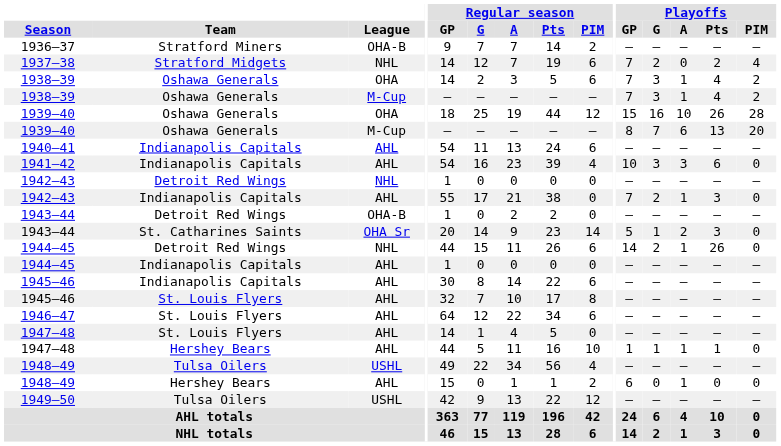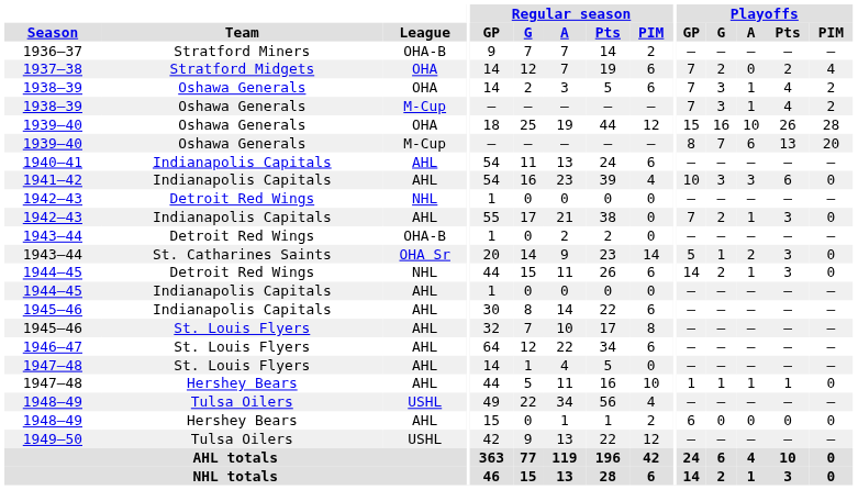 <table border="0" cellpadding="1" cellspacing="0" style="text-align:center; width:60em">
 <tr bgcolor="#e0e0e0">
 <th colspan="3" bgcolor="#ffffff"></th>
 <th rowspan="100" bgcolor="#ffffff"></th>
 <th colspan="5"><a href='#'>Regular season</a></th>
 <th rowspan="100" bgcolor="#ffffff"></th>
 <th colspan="5"><a href='#'>Playoffs</a></th>
 </tr>
 <tr bgcolor="#e0e0e0">
 <th><a href='#'>Season</a></th>
 <th>Team</th>
 <th>League</th>
 <th>GP</th>
 <th><a href='#'>G</a></th>
 <th><a href='#'>A</a></th>
 <th><a href='#'>Pts</a></th>
 <th><a href='#'>PIM</a></th>
 <th>GP</th>
 <th>G</th>
 <th>A</th>
 <th>Pts</th>
 <th>PIM</th>
 </tr>
 <tr>
 <td>1936–37</td>
 <td>Stratford Miners</td>
 <td>OHA-B</td>
 <td>9</td>
 <td>7</td>
 <td>7</td>
 <td>14</td>
 <td>2</td>
 <td>—</td>
 <td>—</td>
 <td>—</td>
 <td>—</td>
 <td>—</td>
 </tr>
 <tr bgcolor="#f0f0f0">
 <td><a href='#'>1937–38</a></td>
 <td><a href='#'>Stratford Midgets</a></td>
-<td>NHL</td>
+<td><a href='#'>OHA</a></td>
 <td>14</td>
 <td>12</td>
 <td>7</td>
 <td>19</td>
 <td>6</td>
 <td>7</td>
 <td>2</td>
 <td>0</td>
 <td>2</td>
 <td>4</td>
 </tr>
 <tr>
 <td><a href='#'>1938–39</a></td>
 <td><a href='#'>Oshawa Generals</a></td>
 <td>OHA</td>
 <td>14</td>
 <td>2</td>
 <td>3</td>
 <td>5</td>
 <td>6</td>
 <td>7</td>
 <td>3</td>
 <td>1</td>
 <td>4</td>
 <td>2</td>
 </tr>
 <tr bgcolor="#f0f0f0">
 <td><a href='#'>1938–39</a></td>
 <td>Oshawa Generals</td>
 <td><a href='#'>M-Cup</a></td>
 <td>—</td>
 <td>—</td>
 <td>—</td>
 <td>—</td>
 <td>—</td>
 <td>7</td>
 <td>3</td>
 <td>1</td>
 <td>4</td>
 <td>2</td>
 </tr>
 <tr>
 <td><a href='#'>1939–40</a></td>
 <td>Oshawa Generals</td>
 <td>OHA</td>
 <td>18</td>
 <td>25</td>
 <td>19</td>
 <td>44</td>
 <td>12</td>
 <td>15</td>
 <td>16</td>
 <td>10</td>
 <td>26</td>
 <td>28</td>
 </tr>
 <tr bgcolor="#f0f0f0">
 <td><a href='#'>1939–40</a></td>
 <td>Oshawa Generals</td>
 <td>M-Cup</td>
 <td>—</td>
 <td>—</td>
 <td>—</td>
 <td>—</td>
 <td>—</td>
 <td>8</td>
 <td>7</td>
 <td>6</td>
 <td>13</td>
 <td>20</td>
 </tr>
 <tr>
 <td><a href='#'>1940–41</a></td>
 <td><a href='#'>Indianapolis Capitals</a></td>
 <td><a href='#'>AHL</a></td>
 <td>54</td>
 <td>11</td>
 <td>13</td>
 <td>24</td>
 <td>6</td>
 <td>—</td>
 <td>—</td>
 <td>—</td>
 <td>—</td>
 <td>—</td>
 </tr>
 <tr bgcolor="#f0f0f0">
 <td><a href='#'>1941–42</a></td>
 <td>Indianapolis Capitals</td>
 <td>AHL</td>
 <td>54</td>
 <td>16</td>
 <td>23</td>
 <td>39</td>
 <td>4</td>
 <td>10</td>
 <td>3</td>
 <td>3</td>
 <td>6</td>
 <td>0</td>
 </tr>
 <tr>
 <td><a href='#'>1942–43</a></td>
 <td><a href='#'>Detroit Red Wings</a></td>
 <td><a href='#'>NHL</a></td>
 <td>1</td>
 <td>0</td>
 <td>0</td>
 <td>0</td>
 <td>0</td>
 <td>—</td>
 <td>—</td>
 <td>—</td>
 <td>—</td>
 <td>—</td>
 </tr>
 <tr bgcolor="#f0f0f0">
 <td><a href='#'>1942–43</a></td>
 <td>Indianapolis Capitals</td>
 <td>AHL</td>
 <td>55</td>
 <td>17</td>
 <td>21</td>
 <td>38</td>
 <td>0</td>
 <td>7</td>
 <td>2</td>
 <td>1</td>
 <td>3</td>
 <td>0</td>
 </tr>
 <tr>
 <td><a href='#'>1943–44</a></td>
 <td>Detroit Red Wings</td>
 <td>OHA-B</td>
 <td>1</td>
 <td>0</td>
 <td>2</td>
 <td>2</td>
 <td>0</td>
 <td>—</td>
 <td>—</td>
 <td>—</td>
 <td>—</td>
 <td>—</td>
 </tr>
 <tr bgcolor="#f0f0f0">
 <td>1943–44</td>
 <td>St. Catharines Saints</td>
 <td><a href='#'>OHA Sr</a></td>
 <td>20</td>
 <td>14</td>
 <td>9</td>
 <td>23</td>
 <td>14</td>
 <td>5</td>
 <td>1</td>
 <td>2</td>
 <td>3</td>
 <td>0</td>
 </tr>
 <tr>
 <td><a href='#'>1944–45</a></td>
 <td>Detroit Red Wings</td>
 <td>NHL</td>
 <td>44</td>
 <td>15</td>
 <td>11</td>
 <td>26</td>
 <td>6</td>
 <td>14</td>
 <td>2</td>
 <td>1</td>
-<td>26</td>
+<td>3</td>
 <td>0</td>
 </tr>
 <tr bgcolor="#f0f0f0">
 <td><a href='#'>1944–45</a></td>
 <td>Indianapolis Capitals</td>
 <td>AHL</td>
 <td>1</td>
 <td>0</td>
 <td>0</td>
 <td>0</td>
 <td>0</td>
 <td>—</td>
 <td>—</td>
 <td>—</td>
 <td>—</td>
 <td>—</td>
 </tr>
 <tr>
 <td><a href='#'>1945–46</a></td>
 <td>Indianapolis Capitals</td>
 <td>AHL</td>
 <td>30</td>
 <td>8</td>
 <td>14</td>
 <td>22</td>
 <td>6</td>
 <td>—</td>
 <td>—</td>
 <td>—</td>
 <td>—</td>
 <td>—</td>
 </tr>
 <tr bgcolor="#f0f0f0">
 <td>1945–46</td>
 <td><a href='#'>St. Louis Flyers</a></td>
 <td>AHL</td>
 <td>32</td>
 <td>7</td>
 <td>10</td>
 <td>17</td>
 <td>8</td>
 <td>—</td>
 <td>—</td>
 <td>—</td>
 <td>—</td>
 <td>—</td>
 </tr>
 <tr>
 <td><a href='#'>1946–47</a></td>
 <td>St. Louis Flyers</td>
 <td>AHL</td>
 <td>64</td>
 <td>12</td>
 <td>22</td>
 <td>34</td>
 <td>6</td>
 <td>—</td>
 <td>—</td>
 <td>—</td>
 <td>—</td>
 <td>—</td>
 </tr>
 <tr bgcolor="#f0f0f0">
 <td><a href='#'>1947–48</a></td>
 <td>St. Louis Flyers</td>
 <td>AHL</td>
 <td>14</td>
 <td>1</td>
 <td>4</td>
 <td>5</td>
 <td>0</td>
 <td>—</td>
 <td>—</td>
 <td>—</td>
 <td>—</td>
 <td>—</td>
 </tr>
 <tr>
 <td>1947–48</td>
 <td><a href='#'>Hershey Bears</a></td>
 <td>AHL</td>
 <td>44</td>
 <td>5</td>
 <td>11</td>
 <td>16</td>
 <td>10</td>
 <td>1</td>
 <td>1</td>
 <td>1</td>
 <td>1</td>
 <td>0</td>
 </tr>
 <tr bgcolor="#f0f0f0">
 <td><a href='#'>1948–49</a></td>
 <td><a href='#'>Tulsa Oilers</a></td>
 <td><a href='#'>USHL</a></td>
 <td>49</td>
 <td>22</td>
 <td>34</td>
 <td>56</td>
 <td>4</td>
 <td>—</td>
 <td>—</td>
 <td>—</td>
 <td>—</td>
 <td>—</td>
 </tr>
 <tr>
 <td><a href='#'>1948–49</a></td>
 <td>Hershey Bears</td>
 <td>AHL</td>
 <td>15</td>
 <td>0</td>
 <td>1</td>
 <td>1</td>
 <td>2</td>
 <td>6</td>
 <td>0</td>
-<td>1</td>
+<td>0</td>
 <td>0</td>
 <td>0</td>
 </tr>
 <tr bgcolor="#f0f0f0">
 <td><a href='#'>1949–50</a></td>
 <td>Tulsa Oilers</td>
 <td>USHL</td>
 <td>42</td>
 <td>9</td>
 <td>13</td>
 <td>22</td>
 <td>12</td>
 <td>—</td>
 <td>—</td>
 <td>—</td>
 <td>—</td>
 <td>—</td>
 </tr>
 <tr bgcolor="#e0e0e0">
 <th colspan="3">AHL totals</th>
 <th>363</th>
 <th>77</th>
 <th>119</th>
 <th>196</th>
 <th>42</th>
 <th>24</th>
 <th>6</th>
 <th>4</th>
 <th>10</th>
 <th>0</th>
 </tr>
 <tr bgcolor="#e0e0e0">
 <th colspan="3">NHL totals</th>
 <th>46</th>
 <th>15</th>
 <th>13</th>
 <th>28</th>
 <th>6</th>
 <th>14</th>
 <th>2</th>
 <th>1</th>
 <th>3</th>
 <th>0</th>
 </tr>
 </table>
